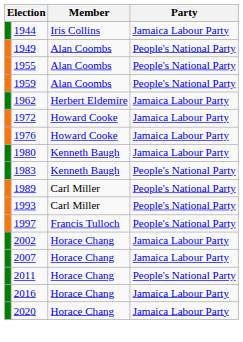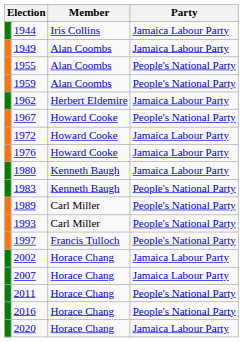 <table class="wikitable">
 <tr>
 <th colspan="2">Election</th>
 <th>Member</th>
 <th>Party</th>
 </tr>
 <tr>
 <td style="background-color: green"></td>
 <td><a href='#'>1944</a></td>
 <td><a href='#'>Iris Collins</a></td>
 <td><a href='#'>Jamaica Labour Party</a></td>
 </tr>
 <tr>
 <td style="background-color: #fb740a"></td>
 <td><a href='#'>1949</a></td>
 <td><a href='#'>Alan Coombs</a></td>
-<td><a href='#'>People's National Party</a></td>
+<td><a href='#'>Jamaica Labour Party</a></td>
 </tr>
 <tr>
 <td style="background-color: #fb740a"></td>
 <td><a href='#'>1955</a></td>
 <td><a href='#'>Alan Coombs</a></td>
 <td><a href='#'>People's National Party</a></td>
 </tr>
 <tr>
 <td style="background-color: #fb740a"></td>
 <td><a href='#'>1959</a></td>
 <td><a href='#'>Alan Coombs</a></td>
 <td><a href='#'>People's National Party</a></td>
 </tr>
 <tr>
 <td style="background-color: green"></td>
 <td><a href='#'>1962</a></td>
 <td><a href='#'>Herbert Eldemire</a></td>
 <td><a href='#'>Jamaica Labour Party</a></td>
+</tr>
+<tr>
+<td style="background-color: #fb740a"></td>
+<td><a href='#'>1967</a></td>
+<td><a href='#'>Howard Cooke</a></td>
+<td><a href='#'>People's National Party</a></td>
 </tr>
 <tr>
 <td style="background-color: #fb740a"></td>
 <td><a href='#'>1972</a></td>
 <td><a href='#'>Howard Cooke</a></td>
 <td><a href='#'>Jamaica Labour Party</a></td>
 </tr>
 <tr>
 <td style="background-color: #fb740a"></td>
 <td><a href='#'>1976</a></td>
 <td><a href='#'>Howard Cooke</a></td>
 <td><a href='#'>Jamaica Labour Party</a></td>
 </tr>
 <tr>
 <td style="background-color: green"></td>
 <td><a href='#'>1980</a></td>
 <td><a href='#'>Kenneth Baugh</a></td>
 <td><a href='#'>Jamaica Labour Party</a></td>
 </tr>
 <tr>
 <td style="background-color: green"></td>
 <td><a href='#'>1983</a></td>
 <td><a href='#'>Kenneth Baugh</a></td>
 <td><a href='#'>People's National Party</a></td>
 </tr>
 <tr>
 <td style="background-color: #fb740a"></td>
 <td><a href='#'>1989</a></td>
 <td>Carl Miller</td>
 <td><a href='#'>People's National Party</a></td>
 </tr>
 <tr>
 <td style="background-color: #fb740a"></td>
 <td><a href='#'>1993</a></td>
 <td>Carl Miller</td>
 <td><a href='#'>People's National Party</a></td>
 </tr>
 <tr>
 <td style="background-color: #fb740a"></td>
 <td><a href='#'>1997</a></td>
 <td><a href='#'>Francis Tulloch</a></td>
 <td><a href='#'>People's National Party</a></td>
 </tr>
 <tr>
 <td style="background-color: green"></td>
 <td><a href='#'>2002</a></td>
 <td><a href='#'>Horace Chang</a></td>
 <td><a href='#'>Jamaica Labour Party</a></td>
 </tr>
 <tr>
 <td style="background-color: green"></td>
 <td><a href='#'>2007</a></td>
 <td><a href='#'>Horace Chang</a></td>
 <td><a href='#'>Jamaica Labour Party</a></td>
 </tr>
 <tr>
 <td style="background-color: green"></td>
 <td><a href='#'>2011</a></td>
 <td><a href='#'>Horace Chang</a></td>
 <td><a href='#'>People's National Party</a></td>
 </tr>
 <tr>
 <td style="background-color: green"></td>
 <td><a href='#'>2016</a></td>
 <td><a href='#'>Horace Chang</a></td>
-<td><a href='#'>Jamaica Labour Party</a></td>
+<td><a href='#'>People's National Party</a></td>
 </tr>
 <tr>
 <td style="background-color: green"></td>
 <td><a href='#'>2020</a></td>
 <td><a href='#'>Horace Chang</a></td>
 <td><a href='#'>Jamaica Labour Party</a></td>
 </tr>
 </table>
